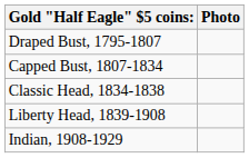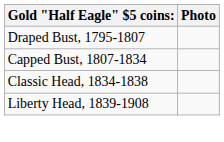 <table border="1" class=wikitable>
 <tr>
 <th>Gold "Half Eagle" $5 coins:</th>
 <th>Photo</th>
 </tr>
 <tr>
 <td>Draped Bust, 1795-1807</td>
 <td></td>
 </tr>
 <tr>
 <td>Capped Bust, 1807-1834</td>
 <td></td>
 </tr>
 <tr>
 <td>Classic Head, 1834-1838</td>
 <td></td>
 </tr>
 <tr>
 <td>Liberty Head, 1839-1908</td>
 <td></td>
 </tr>
-<tr>
-<td>Indian, 1908-1929</td>
-<td></td>
-</tr>
 </table>
